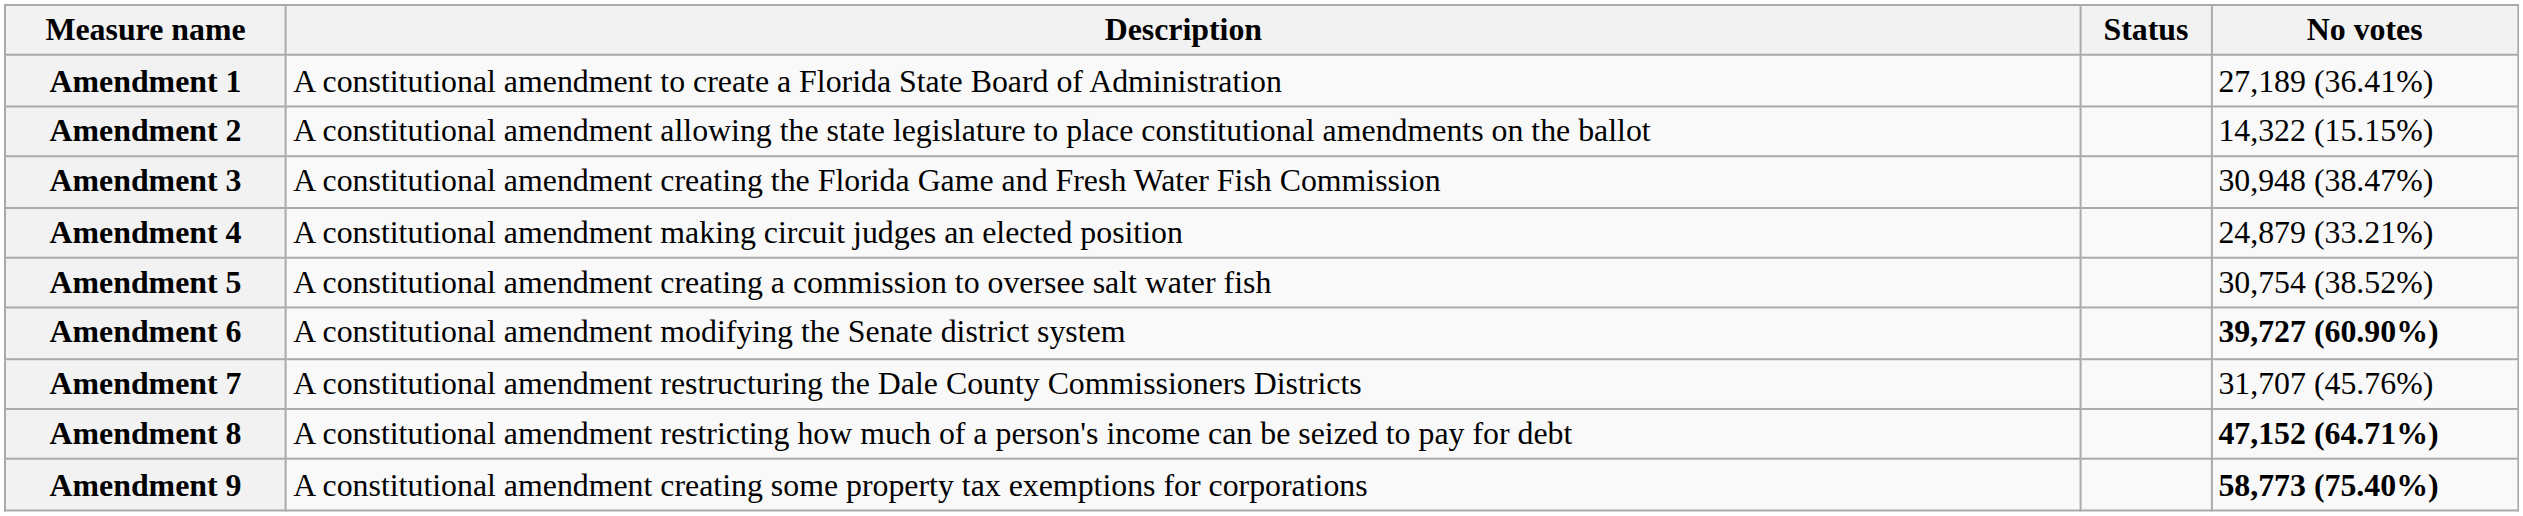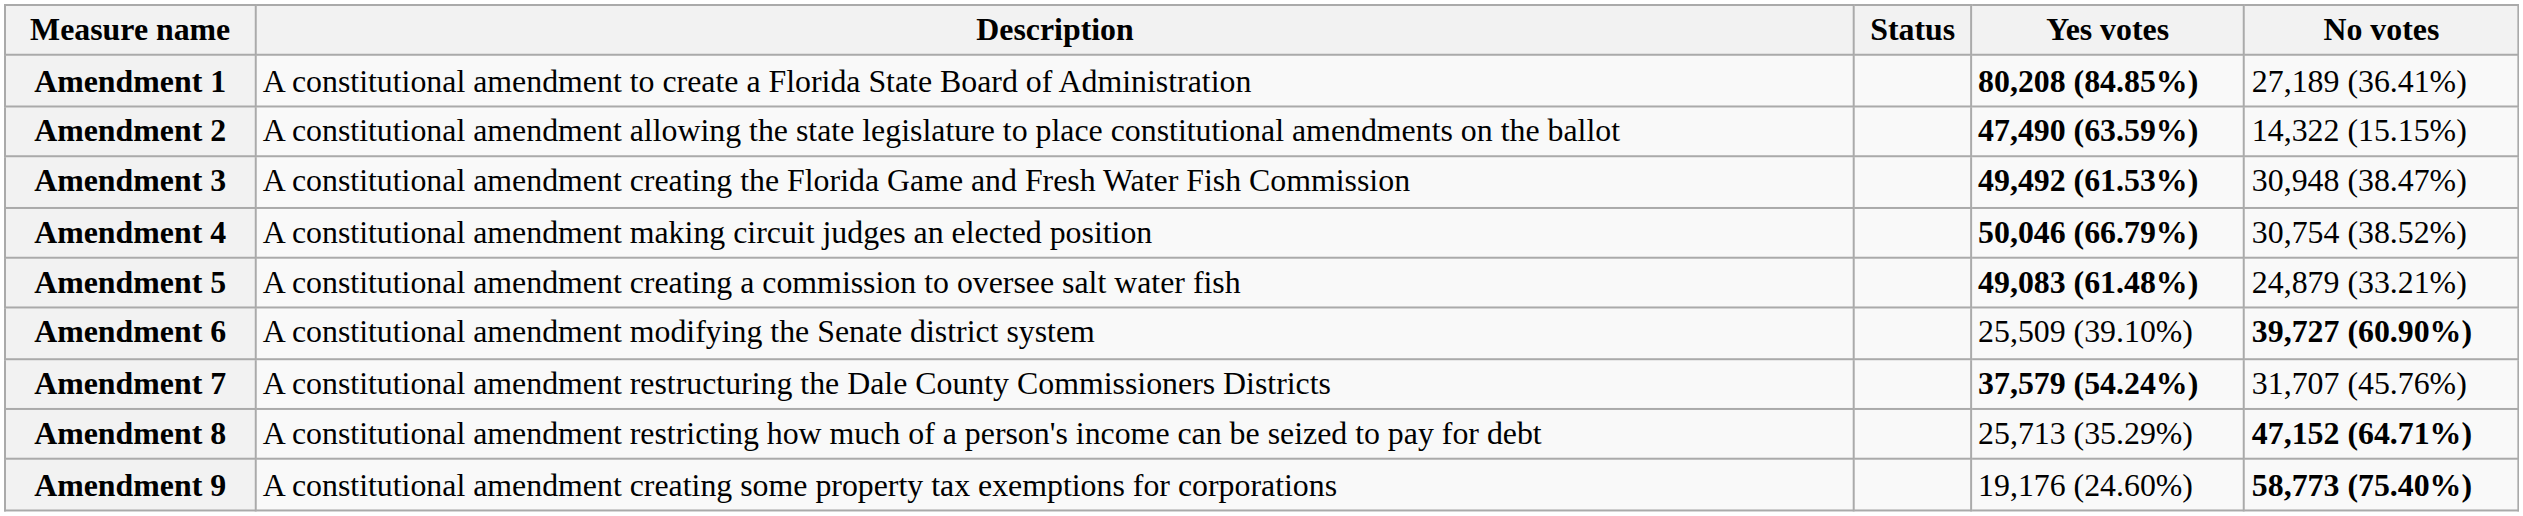 <table class="wikitable sortable plainrowheaders" style="width:100%">
 <tr>
 <th scope="col">Measure name</th>
 <th class="unsortable" scope="col">Description</th>
 <th scope="col">Status</th>
+<th scope="col">Yes votes</th>
 <th scope="col">No votes</th>
 </tr>
 <tr>
 <th scope="row">Amendment 1</th>
 <td>A constitutional amendment to create a Florida State Board of Administration</td>
 <td></td>
+<td><strong>80,208 (84.85%)</strong></td>
 <td>27,189 (36.41%)</td>
 </tr>
 <tr>
 <th scope="row">Amendment 2</th>
 <td>A constitutional amendment allowing the state legislature to place constitutional amendments on the ballot</td>
 <td></td>
+<td><strong>47,490 (63.59%)</strong></td>
 <td>14,322 (15.15%)</td>
 </tr>
 <tr>
 <th scope="row">Amendment 3</th>
 <td>A constitutional amendment creating the Florida Game and Fresh Water Fish Commission</td>
 <td></td>
+<td><strong>49,492 (61.53%)</strong></td>
 <td>30,948 (38.47%)</td>
 </tr>
 <tr>
 <th scope="row">Amendment 4</th>
 <td>A constitutional amendment making circuit judges an elected position</td>
 <td></td>
-<td>24,879 (33.21%)</td>
+<td><strong>50,046 (66.79%)</strong></td>
+<td>30,754 (38.52%)</td>
 </tr>
 <tr>
 <th scope="row">Amendment 5</th>
 <td>A constitutional amendment creating a commission to oversee salt water fish</td>
 <td></td>
-<td>30,754 (38.52%)</td>
+<td><strong>49,083 (61.48%)</strong></td>
+<td>24,879 (33.21%)</td>
 </tr>
 <tr>
 <th scope="row">Amendment 6</th>
 <td>A constitutional amendment modifying the Senate district system</td>
 <td></td>
+<td>25,509 (39.10%)</td>
 <td><strong>39,727 (60.90%)</strong></td>
 </tr>
 <tr>
 <th scope="row">Amendment 7</th>
 <td>A constitutional amendment restructuring the Dale County Commissioners Districts</td>
 <td></td>
+<td><strong>37,579 (54.24%)</strong></td>
 <td>31,707 (45.76%)</td>
 </tr>
 <tr>
 <th scope="row">Amendment 8</th>
 <td>A constitutional amendment restricting how much of a person's income can be seized to pay for debt</td>
 <td></td>
+<td>25,713 (35.29%)</td>
 <td><strong>47,152 (64.71%)</strong></td>
 </tr>
 <tr>
 <th scope="row">Amendment 9</th>
 <td>A constitutional amendment creating some property tax exemptions for corporations</td>
 <td></td>
+<td>19,176 (24.60%)</td>
 <td><strong>58,773 (75.40%)</strong></td>
 </tr>
 </table>
